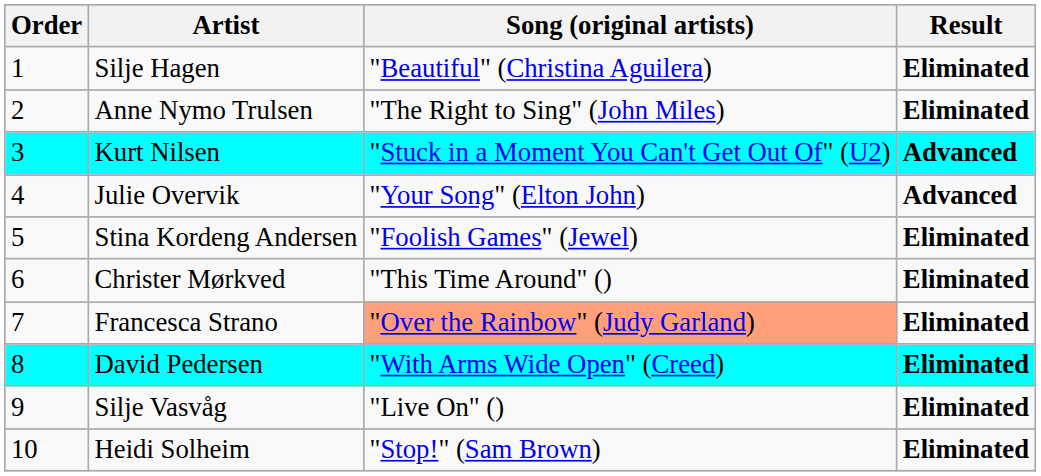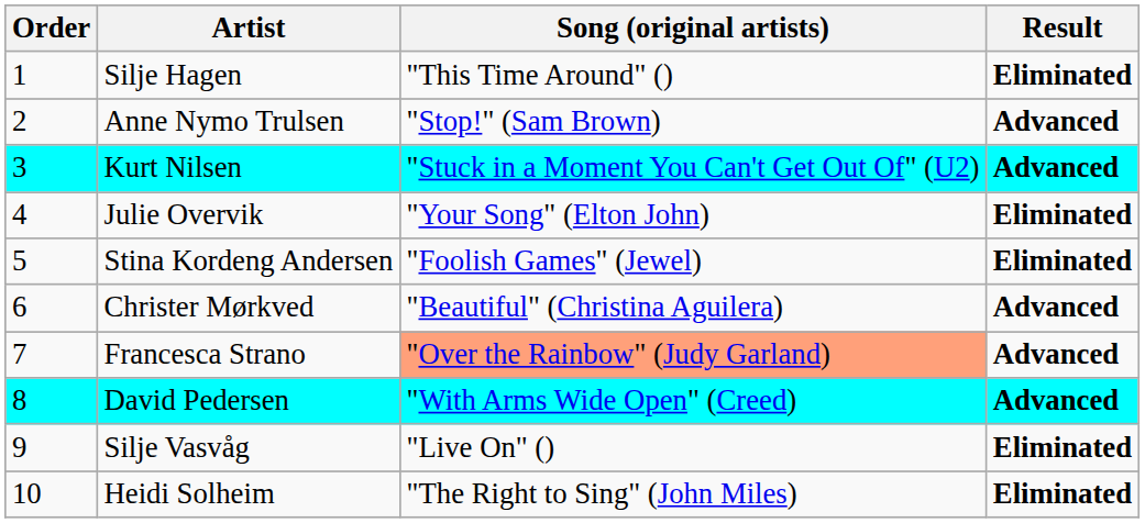 <table class=wikitable>
 <tr>
 <th>Order</th>
 <th>Artist</th>
 <th>Song (original artists)</th>
 <th>Result</th>
 </tr>
 <tr>
 <td>1</td>
 <td>Silje Hagen</td>
-<td>"<a href='#'>Beautiful</a>" (<a href='#'>Christina Aguilera</a>)</td>
+<td>"This Time Around" ()</td>
 <td><strong>Eliminated</strong></td>
 </tr>
 <tr>
 <td>2</td>
 <td>Anne Nymo Trulsen</td>
-<td>"The Right to Sing" (<a href='#'>John Miles</a>)</td>
-<td><strong>Eliminated</strong></td>
+<td>"<a href='#'>Stop!</a>" (<a href='#'>Sam Brown</a>)</td>
+<td><strong>Advanced</strong></td>
 </tr>
 <tr style="background:cyan;">
 <td>3</td>
 <td>Kurt Nilsen</td>
 <td>"<a href='#'>Stuck in a Moment You Can't Get Out Of</a>" (<a href='#'>U2</a>)</td>
 <td><strong>Advanced</strong></td>
 </tr>
 <tr>
 <td>4</td>
 <td>Julie Overvik</td>
 <td>"<a href='#'>Your Song</a>" (<a href='#'>Elton John</a>)</td>
-<td><strong>Advanced</strong></td>
+<td><strong>Eliminated</strong></td>
 </tr>
 <tr>
 <td>5</td>
 <td>Stina Kordeng Andersen</td>
 <td>"<a href='#'>Foolish Games</a>" (<a href='#'>Jewel</a>)</td>
 <td><strong>Eliminated</strong></td>
 </tr>
 <tr>
 <td>6</td>
 <td>Christer Mørkved</td>
-<td>"This Time Around" ()</td>
-<td><strong>Eliminated</strong></td>
+<td>"<a href='#'>Beautiful</a>" (<a href='#'>Christina Aguilera</a>)</td>
+<td><strong>Advanced</strong></td>
 </tr>
 <tr>
 <td>7</td>
 <td>Francesca Strano</td>
 <td style="background: lightsalmon;">"<a href='#'>Over the Rainbow</a>" (<a href='#'>Judy Garland</a>)</td>
-<td><strong>Eliminated</strong></td>
+<td><strong>Advanced</strong></td>
 </tr>
 <tr style="background:cyan;">
 <td>8</td>
 <td>David Pedersen</td>
 <td>"<a href='#'>With Arms Wide Open</a>" (<a href='#'>Creed</a>)</td>
-<td><strong>Eliminated</strong></td>
+<td><strong>Advanced</strong></td>
 </tr>
 <tr>
 <td>9</td>
 <td>Silje Vasvåg</td>
 <td>"Live On" ()</td>
 <td><strong>Eliminated</strong></td>
 </tr>
 <tr>
 <td>10</td>
 <td>Heidi Solheim</td>
-<td>"<a href='#'>Stop!</a>" (<a href='#'>Sam Brown</a>)</td>
+<td>"The Right to Sing" (<a href='#'>John Miles</a>)</td>
 <td><strong>Eliminated</strong></td>
 </tr>
 </table>
